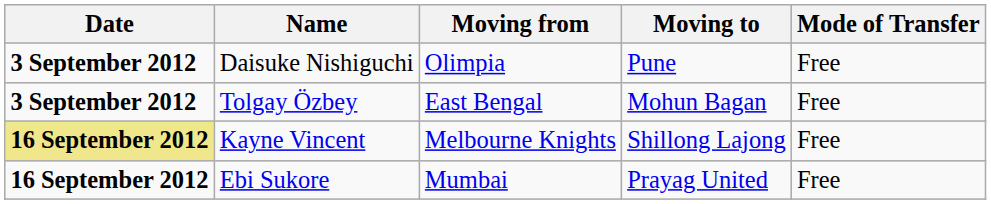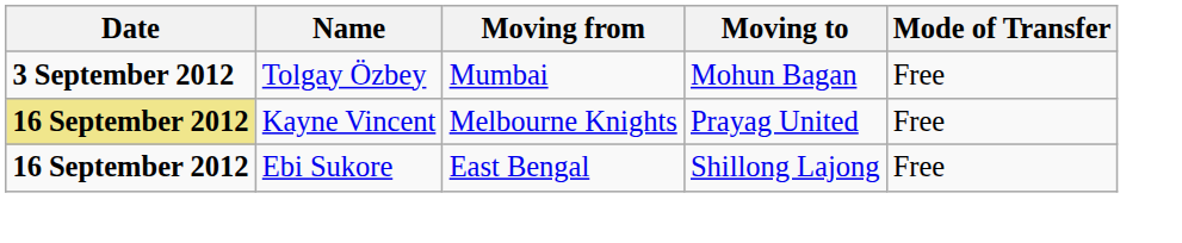 <table class="wikitable sortable">
 <tr>
 <th>Date</th>
 <th>Name</th>
 <th>Moving from</th>
 <th>Moving to</th>
 <th>Mode of Transfer</th>
 </tr>
 <tr>
 <td><strong>3 September 2012</strong></td>
-<td> Daisuke Nishiguchi</td>
-<td> <a href='#'>Olimpia</a></td>
-<td><a href='#'>Pune</a></td>
-<td>Free</td>
-</tr>
-<tr>
-<td><strong>3 September 2012</strong></td>
 <td> <a href='#'>Tolgay Özbey</a></td>
-<td><a href='#'>East Bengal</a></td>
+<td><a href='#'>Mumbai</a></td>
 <td><a href='#'>Mohun Bagan</a></td>
 <td>Free</td>
 </tr>
 <tr>
 <td style="background: khaki;"><strong>16 September 2012</strong></td>
 <td> <a href='#'>Kayne Vincent</a></td>
 <td> <a href='#'>Melbourne Knights</a></td>
-<td><a href='#'>Shillong Lajong</a></td>
+<td><a href='#'>Prayag United</a></td>
 <td>Free</td>
 </tr>
 <tr>
 <td><strong>16 September 2012</strong></td>
 <td> <a href='#'>Ebi Sukore</a></td>
-<td><a href='#'>Mumbai</a></td>
-<td><a href='#'>Prayag United</a></td>
+<td><a href='#'>East Bengal</a></td>
+<td><a href='#'>Shillong Lajong</a></td>
 <td>Free</td>
 </tr>
 </table>
